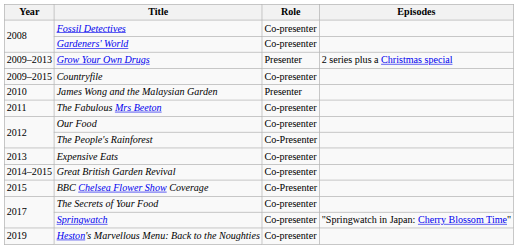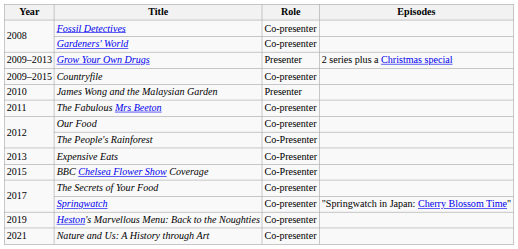 <table class="wikitable">
 <tr>
 <th>Year</th>
 <th>Title</th>
 <th>Role</th>
 <th>Episodes</th>
 </tr>
 <tr>
 <td rowspan=2>2008</td>
 <td><em><a href='#'>Fossil Detectives</a></em></td>
 <td>Co-presenter</td>
 <td></td>
 </tr>
 <tr>
 <td><em><a href='#'>Gardeners' World</a></em></td>
 <td>Co-presenter</td>
 <td></td>
 </tr>
 <tr>
 <td>2009–2013</td>
 <td><em><a href='#'>Grow Your Own Drugs</a></em></td>
 <td>Presenter</td>
 <td>2 series plus a <a href='#'>Christmas special</a></td>
 </tr>
 <tr>
 <td>2009–2015</td>
 <td><em>Countryfile</em></td>
 <td>Co-presenter</td>
 <td></td>
 </tr>
 <tr>
 <td>2010</td>
 <td><em>James Wong and the Malaysian Garden</em></td>
 <td>Presenter</td>
 <td></td>
 </tr>
 <tr>
 <td>2011</td>
 <td><em>The Fabulous <a href='#'>Mrs Beeton</a></em></td>
 <td>Co-presenter</td>
 <td></td>
 </tr>
 <tr>
 <td rowspan=2>2012</td>
 <td><em>Our Food</em></td>
 <td>Co-presenter</td>
 <td></td>
 </tr>
 <tr>
 <td><em>The People's Rainforest</em></td>
 <td>Co-Presenter</td>
 <td></td>
 </tr>
 <tr>
 <td>2013</td>
 <td><em>Expensive Eats</em></td>
-<td>Co-presenter</td>
-<td></td>
-</tr>
-<tr>
-<td>2014–2015</td>
-<td><em>Great British Garden Revival</em></td>
-<td>Co-presenter</td>
+<td>Co-Presenter</td>
 <td></td>
 </tr>
 <tr>
 <td>2015</td>
 <td><em>BBC <a href='#'>Chelsea Flower Show</a> Coverage</em></td>
 <td>Co-Presenter</td>
 <td></td>
 </tr>
 <tr>
 <td rowspan="2">2017</td>
 <td><em>The Secrets of Your Food</em></td>
 <td>Co-presenter</td>
 <td></td>
 </tr>
 <tr>
 <td><em><a href='#'>Springwatch</a></em></td>
 <td>Co-presenter</td>
 <td>"Springwatch in Japan: <a href='#'>Cherry Blossom Time</a>"</td>
 </tr>
 <tr>
 <td>2019</td>
 <td><em><a href='#'>Heston</a>'s Marvellous Menu: Back to the Noughties</em></td>
 <td>Co-presenter</td>
 <td></td>
 </tr>
+<tr>
+<td>2021</td>
+<td><em>Nature and Us: A History through Art</em></td>
+<td>Co-presenter</td>
+<td></td>
+</tr>
 </table>
